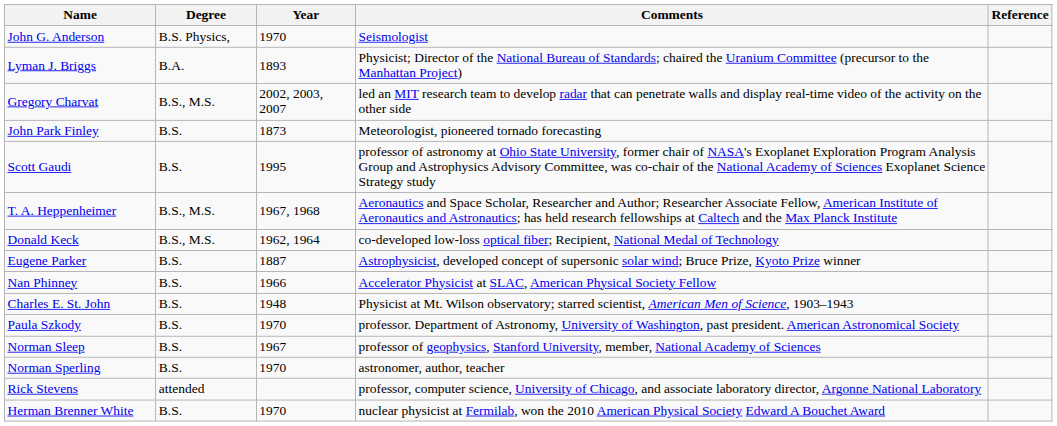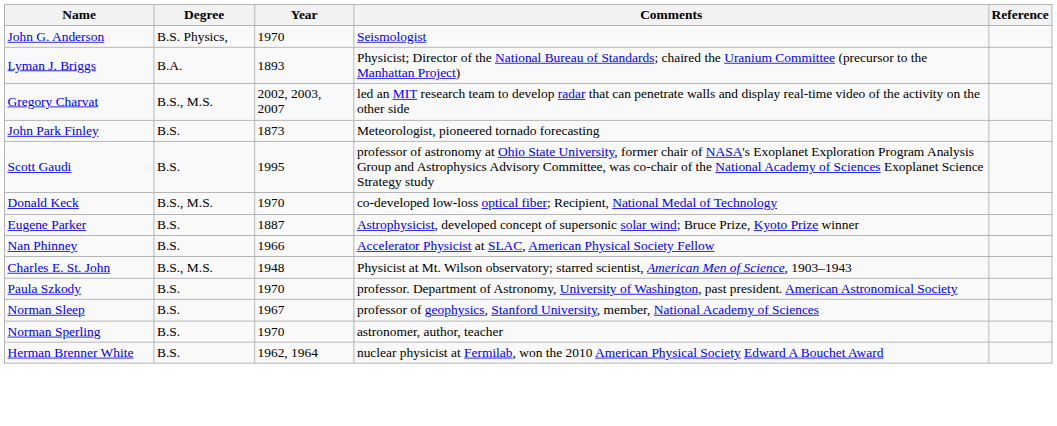 <table class="wikitable sortable">
 <tr>
 <th style="width:15%;">Name</th>
 <th style="width:10%;">Degree</th>
 <th style="width:10%;">Year</th>
 <th style="width:65%;">Comments</th>
 <th style="width:5%;">Reference</th>
 </tr>
 <tr>
 <td><a href='#'>John G. Anderson</a></td>
 <td>B.S. Physics,</td>
 <td>1970</td>
 <td><a href='#'>Seismologist</a></td>
 <td></td>
 </tr>
 <tr>
 <td><a href='#'>Lyman J. Briggs</a></td>
 <td>B.A.</td>
 <td>1893</td>
 <td>Physicist; Director of the <a href='#'>National Bureau of Standards</a>; chaired the <a href='#'>Uranium Committee</a> (precursor to the <a href='#'>Manhattan Project</a>)</td>
 <td></td>
 </tr>
 <tr>
 <td><a href='#'>Gregory Charvat</a></td>
 <td>B.S., M.S.</td>
 <td>2002, 2003, 2007</td>
 <td>led an <a href='#'>MIT</a> research team to develop <a href='#'>radar</a> that can penetrate walls and display real-time video of the activity on the other side</td>
 <td></td>
 </tr>
 <tr>
 <td><a href='#'>John Park Finley</a></td>
 <td>B.S.</td>
 <td>1873</td>
 <td>Meteorologist, pioneered tornado forecasting</td>
 <td></td>
 </tr>
 <tr>
 <td><a href='#'>Scott Gaudi</a></td>
 <td>B.S.</td>
 <td>1995</td>
 <td>professor of astronomy at <a href='#'>Ohio State University</a>, former chair of <a href='#'>NASA</a>'s Exoplanet Exploration Program Analysis Group and Astrophysics Advisory Committee, was co-chair of the <a href='#'>National Academy of Sciences</a> Exoplanet Science Strategy study</td>
 <td></td>
 </tr>
 <tr>
-<td><a href='#'>T. A. Heppenheimer</a></td>
-<td>B.S., M.S.</td>
-<td>1967, 1968</td>
-<td><a href='#'>Aeronautics</a> and Space Scholar, Researcher and Author; Researcher Associate Fellow, <a href='#'>American Institute of Aeronautics and Astronautics</a>; has held research fellowships at <a href='#'>Caltech</a> and the <a href='#'>Max Planck Institute</a></td>
-<td></td>
-</tr>
-<tr>
 <td><a href='#'>Donald Keck</a></td>
 <td>B.S., M.S.</td>
-<td>1962, 1964</td>
+<td>1970</td>
 <td>co-developed low-loss <a href='#'>optical fiber</a>; Recipient, <a href='#'>National Medal of Technology</a></td>
 <td></td>
 </tr>
 <tr>
 <td><a href='#'>Eugene Parker</a></td>
 <td>B.S.</td>
 <td>1887</td>
 <td><a href='#'>Astrophysicist</a>, developed concept of supersonic <a href='#'>solar wind</a>; Bruce Prize, <a href='#'>Kyoto Prize</a> winner</td>
 <td></td>
 </tr>
 <tr>
 <td><a href='#'>Nan Phinney</a></td>
 <td>B.S.</td>
 <td>1966</td>
 <td><a href='#'>Accelerator Physicist</a> at <a href='#'>SLAC</a>, <a href='#'>American Physical Society Fellow</a></td>
 <td></td>
 </tr>
 <tr>
 <td><a href='#'>Charles E. St. John</a></td>
-<td>B.S.</td>
+<td>B.S., M.S.</td>
 <td>1948</td>
 <td>Physicist at Mt. Wilson observatory; starred scientist, <em><a href='#'>American Men of Science</a></em>, 1903–1943</td>
 <td></td>
 </tr>
 <tr>
 <td><a href='#'>Paula Szkody</a></td>
 <td>B.S.</td>
 <td>1970</td>
 <td>professor. Department of Astronomy, <a href='#'>University of Washington</a>, past president. <a href='#'>American Astronomical Society</a></td>
 <td></td>
 </tr>
 <tr>
 <td><a href='#'>Norman Sleep</a></td>
 <td>B.S.</td>
 <td>1967</td>
 <td>professor of <a href='#'>geophysics</a>, <a href='#'>Stanford University</a>, member, <a href='#'>National Academy of Sciences</a></td>
 <td></td>
 </tr>
 <tr>
 <td><a href='#'>Norman Sperling</a></td>
 <td>B.S.</td>
 <td>1970</td>
 <td>astronomer, author, teacher</td>
 <td></td>
 </tr>
 <tr>
-<td><a href='#'>Rick Stevens</a></td>
-<td>attended</td>
-<td></td>
-<td>professor, computer science, <a href='#'>University of Chicago</a>, and associate laboratory director, <a href='#'>Argonne National Laboratory</a></td>
-<td></td>
-</tr>
-<tr>
 <td><a href='#'>Herman Brenner White</a></td>
 <td>B.S.</td>
-<td>1970</td>
+<td>1962, 1964</td>
 <td>nuclear physicist at <a href='#'>Fermilab</a>, won the 2010 <a href='#'>American Physical Society</a> <a href='#'>Edward A Bouchet Award</a></td>
 <td></td>
 </tr>
 </table>
